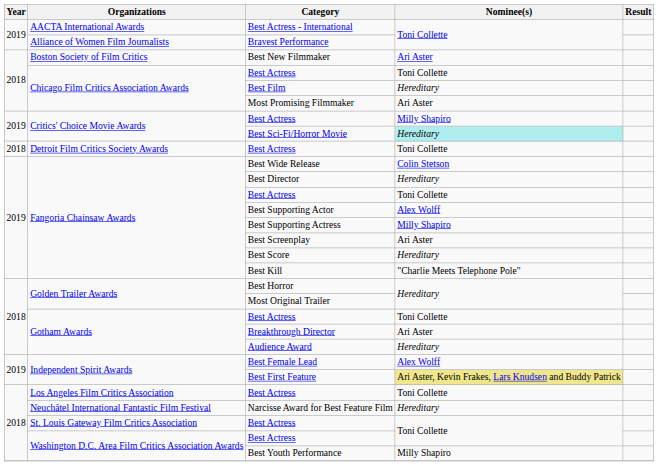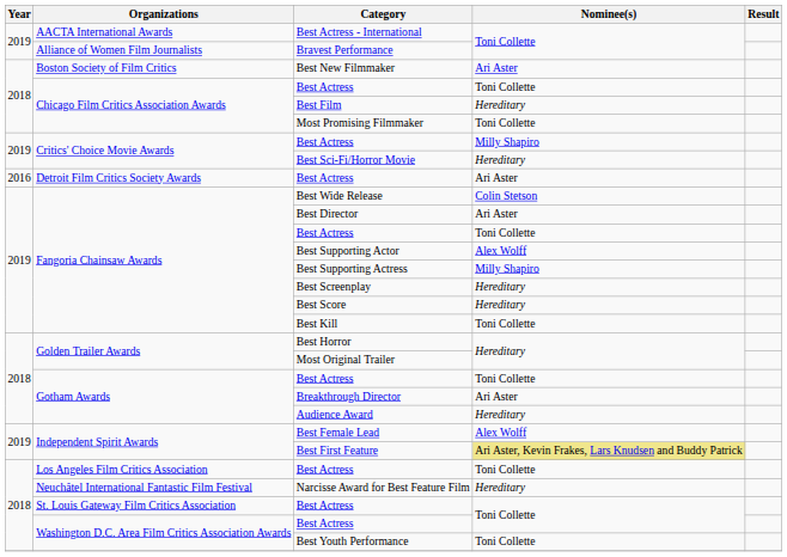 <table class="wikitable sortable">
 <tr>
 <th>Year</th>
 <th>Organizations</th>
 <th>Category</th>
 <th>Nominee(s)</th>
 <th>Result</th>
 </tr>
 <tr>
 <td rowspan="2">2019</td>
 <td rowspan="1"><a href='#'>AACTA International Awards</a></td>
 <td><a href='#'>Best Actress - International</a></td>
 <td rowspan="2"><a href='#'>Toni Collette</a></td>
 <td></td>
 </tr>
 <tr>
 <td><a href='#'>Alliance of Women Film Journalists</a></td>
 <td><a href='#'>Bravest Performance</a></td>
 <td></td>
 </tr>
 <tr>
 <td rowspan="4">2018</td>
 <td><a href='#'>Boston Society of Film Critics</a></td>
 <td>Best New Filmmaker</td>
 <td><a href='#'>Ari Aster</a></td>
 <td></td>
 </tr>
 <tr>
 <td rowspan="3"><a href='#'>Chicago Film Critics Association Awards</a></td>
 <td><a href='#'>Best Actress</a></td>
 <td>Toni Collette</td>
 <td></td>
 </tr>
 <tr>
 <td><a href='#'>Best Film</a></td>
 <td><em>Hereditary</em></td>
 <td></td>
 </tr>
 <tr>
 <td>Most Promising Filmmaker</td>
-<td>Ari Aster</td>
+<td>Toni Collette</td>
 <td></td>
 </tr>
 <tr>
 <td rowspan="2">2019</td>
 <td rowspan="2"><a href='#'>Critics' Choice Movie Awards</a></td>
 <td><a href='#'>Best Actress</a></td>
 <td><a href='#'>Milly Shapiro</a></td>
 <td></td>
 </tr>
 <tr>
 <td><a href='#'>Best Sci-Fi/Horror Movie</a></td>
-<td style="background: paleturquoise;"><em>Hereditary</em></td>
+<td><em>Hereditary</em></td>
 <td></td>
 </tr>
 <tr>
-<td>2018</td>
+<td>2016</td>
 <td><a href='#'>Detroit Film Critics Society Awards</a></td>
 <td><a href='#'>Best Actress</a></td>
-<td>Toni Collette</td>
+<td>Ari Aster</td>
 <td></td>
 </tr>
 <tr>
 <td rowspan="8">2019</td>
 <td rowspan="8"><a href='#'>Fangoria Chainsaw Awards</a></td>
 <td>Best Wide Release</td>
 <td><a href='#'>Colin Stetson</a></td>
 <td></td>
 </tr>
 <tr>
 <td>Best Director</td>
-<td><em>Hereditary</em></td>
+<td>Ari Aster</td>
 <td></td>
 </tr>
 <tr>
 <td><a href='#'>Best Actress</a></td>
 <td>Toni Collette</td>
 <td></td>
 </tr>
 <tr>
 <td>Best Supporting Actor</td>
 <td><a href='#'>Alex Wolff</a></td>
 <td></td>
 </tr>
 <tr>
 <td>Best Supporting Actress</td>
 <td><a href='#'>Milly Shapiro</a></td>
 <td></td>
 </tr>
 <tr>
 <td>Best Screenplay</td>
-<td>Ari Aster</td>
+<td><em>Hereditary</em></td>
 <td></td>
 </tr>
 <tr>
 <td>Best Score</td>
 <td><em>Hereditary</em></td>
 <td></td>
 </tr>
 <tr>
 <td>Best Kill</td>
-<td>"Charlie Meets Telephone Pole"</td>
+<td>Toni Collette</td>
 <td></td>
 </tr>
 <tr>
 <td rowspan="5">2018</td>
 <td rowspan="2"><a href='#'>Golden Trailer Awards</a></td>
 <td>Best Horror</td>
 <td rowspan="2"><em>Hereditary</em></td>
 <td></td>
 </tr>
 <tr>
 <td>Most Original Trailer</td>
 <td></td>
 </tr>
 <tr>
 <td rowspan="3"><a href='#'>Gotham Awards</a></td>
 <td><a href='#'>Best Actress</a></td>
 <td>Toni Collette</td>
 <td></td>
 </tr>
 <tr>
 <td><a href='#'>Breakthrough Director</a></td>
 <td>Ari Aster</td>
 <td></td>
 </tr>
 <tr>
 <td><a href='#'>Audience Award</a></td>
 <td><em>Hereditary</em></td>
 <td></td>
 </tr>
 <tr>
 <td rowspan="2">2019</td>
 <td rowspan="2"><a href='#'>Independent Spirit Awards</a></td>
 <td><a href='#'>Best Female Lead</a></td>
 <td><a href='#'>Alex Wolff</a></td>
 <td></td>
 </tr>
 <tr>
 <td><a href='#'>Best First Feature</a></td>
 <td style="background: khaki;">Ari Aster, Kevin Frakes, <a href='#'>Lars Knudsen</a> and Buddy Patrick</td>
 <td></td>
 </tr>
 <tr>
 <td rowspan="5">2018</td>
 <td><a href='#'>Los Angeles Film Critics Association</a></td>
 <td><a href='#'>Best Actress</a></td>
 <td>Toni Collette</td>
 <td></td>
 </tr>
 <tr>
 <td><a href='#'>Neuchâtel International Fantastic Film Festival</a></td>
 <td>Narcisse Award for Best Feature Film</td>
 <td><em>Hereditary</em></td>
 <td></td>
 </tr>
 <tr>
 <td><a href='#'>St. Louis Gateway Film Critics Association</a></td>
 <td><a href='#'>Best Actress</a></td>
 <td rowspan="2">Toni Collette</td>
 <td></td>
 </tr>
 <tr>
 <td rowspan="2"><a href='#'>Washington D.C. Area Film Critics Association Awards</a></td>
 <td><a href='#'>Best Actress</a></td>
 <td></td>
 </tr>
 <tr>
 <td>Best Youth Performance</td>
-<td>Milly Shapiro</td>
+<td>Toni Collette</td>
 <td></td>
 </tr>
 <tr>
 </tr>
 </table>
